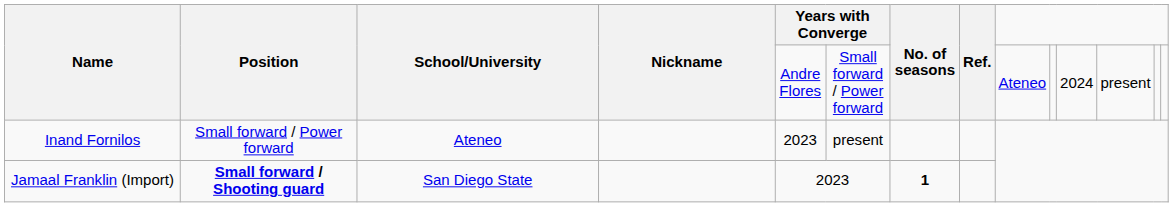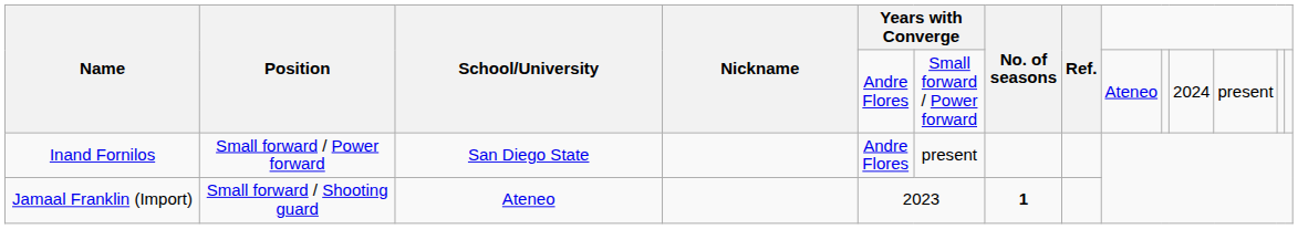 <table class="wikitable sortable" style="text-align:center" width="98%">
 <tr>
 <th style="width:180px;" rowspan="2">Name</th>
 <th style="width:180px;" rowspan="2">Position</th>
 <th style="width:250px;" rowspan="2">School/University</th>
 <th style="width:180px;" rowspan="2">Nickname</th>
 <th style="width:180px; text-align:center;" colspan="2">Years with Converge</th>
 <th rowspan="2">No. of seasons</th>
 <th rowspan="2"; class=unsortable>Ref.</th>
 </tr>
 <tr>
 <td><a href='#'>Andre Flores</a></td>
 <td><a href='#'>Small forward</a> / <a href='#'>Power forward</a></td>
 <td><a href='#'>Ateneo</a></td>
 <td></td>
 <td>2024</td>
 <td>present</td>
 <td></td>
 <td></td>
 </tr>
 <tr>
 <td><a href='#'>Inand Fornilos</a></td>
 <td><a href='#'>Small forward</a> / <a href='#'>Power forward</a></td>
-<td><a href='#'>Ateneo</a></td>
+<td><a href='#'>San Diego State</a></td>
 <td></td>
-<td>2023</td>
+<td><a href='#'>Andre Flores</a></td>
 <td>present</td>
 <td></td>
 <td></td>
 </tr>
 <tr>
 <td><a href='#'>Jamaal Franklin</a> (Import)</td>
-<td><strong><a href='#'>Small forward</a> / <a href='#'>Shooting guard</a></strong></td>
-<td><a href='#'>San Diego State</a></td>
+<td><a href='#'>Small forward</a> / <a href='#'>Shooting guard</a></td>
+<td><a href='#'>Ateneo</a></td>
 <td></td>
 <td colspan="2">2023</td>
 <td><strong>1</strong></td>
 <td></td>
 </tr>
 </table>
